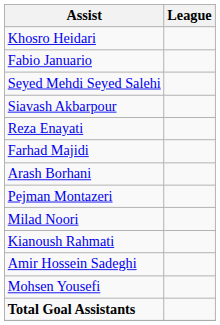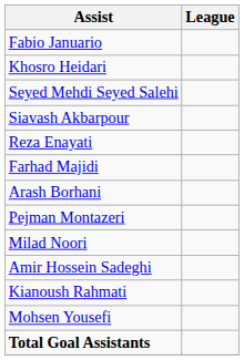 <table class="wikitable">
 <tr>
 <th>Assist</th>
 <th>League</th>
 </tr>
 <tr>
-<td> <a href='#'>Khosro Heidari</a></td>
+<td> <a href='#'>Fabio Januario</a></td>
 <td></td>
 </tr>
 <tr>
-<td> <a href='#'>Fabio Januario</a></td>
+<td> <a href='#'>Khosro Heidari</a></td>
 <td></td>
 </tr>
 <tr>
 <td> <a href='#'>Seyed Mehdi Seyed Salehi</a></td>
 <td></td>
 </tr>
 <tr>
 <td> <a href='#'>Siavash Akbarpour</a></td>
 <td></td>
 </tr>
 <tr>
 <td> <a href='#'>Reza Enayati</a></td>
 <td></td>
 </tr>
 <tr>
 <td> <a href='#'>Farhad Majidi</a></td>
 <td></td>
 </tr>
 <tr>
 <td> <a href='#'>Arash Borhani</a></td>
 <td></td>
 </tr>
 <tr>
 <td> <a href='#'>Pejman Montazeri</a></td>
 <td></td>
 </tr>
 <tr>
 <td> <a href='#'>Milad Noori</a></td>
 <td></td>
 </tr>
 <tr>
-<td> <a href='#'>Kianoush Rahmati</a></td>
+<td> <a href='#'>Amir Hossein Sadeghi</a></td>
 <td></td>
 </tr>
 <tr>
-<td> <a href='#'>Amir Hossein Sadeghi</a></td>
+<td> <a href='#'>Kianoush Rahmati</a></td>
 <td></td>
 </tr>
 <tr>
 <td> <a href='#'>Mohsen Yousefi</a></td>
 <td></td>
 </tr>
 <tr>
 <td><strong>Total Goal Assistants</strong></td>
 <td></td>
 </tr>
 <tr>
 </tr>
 </table>
